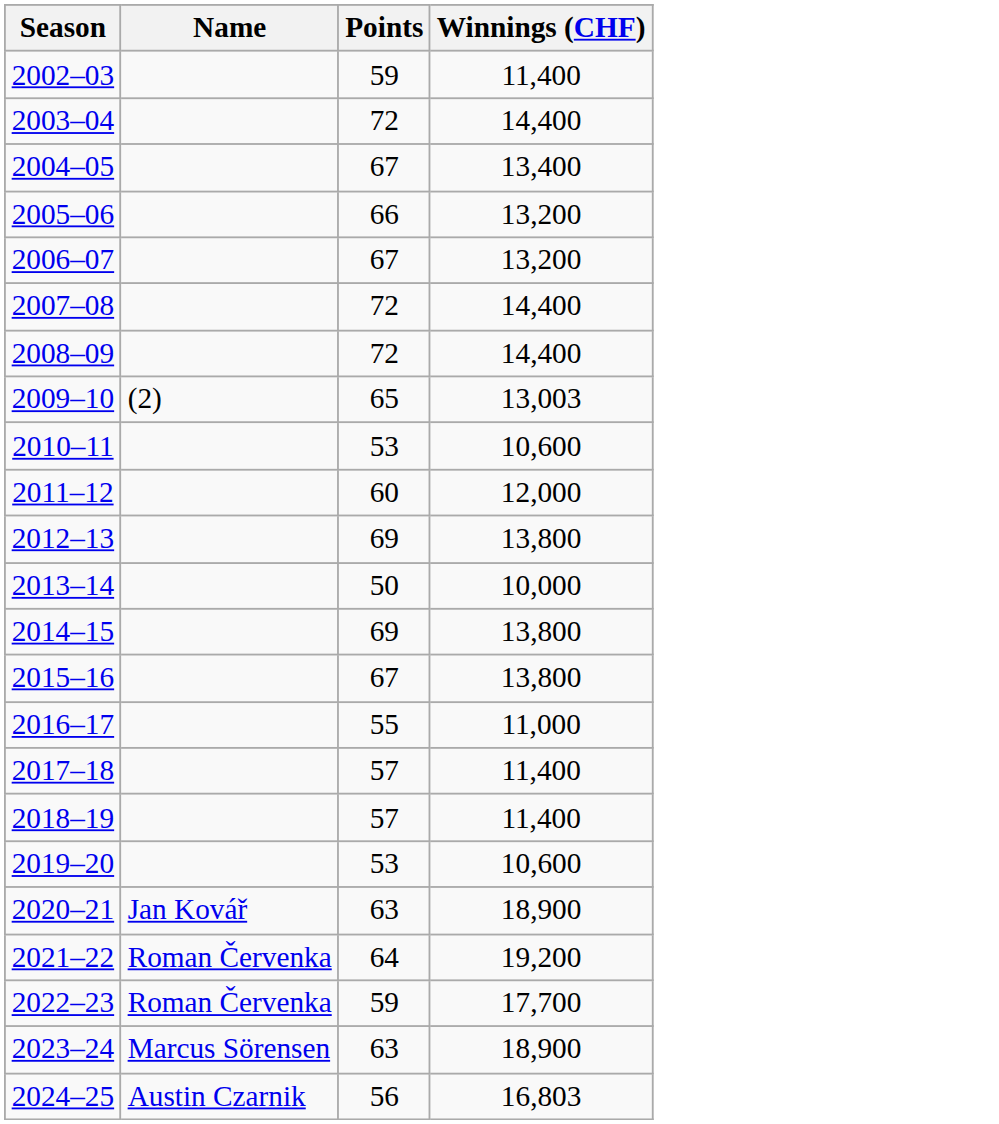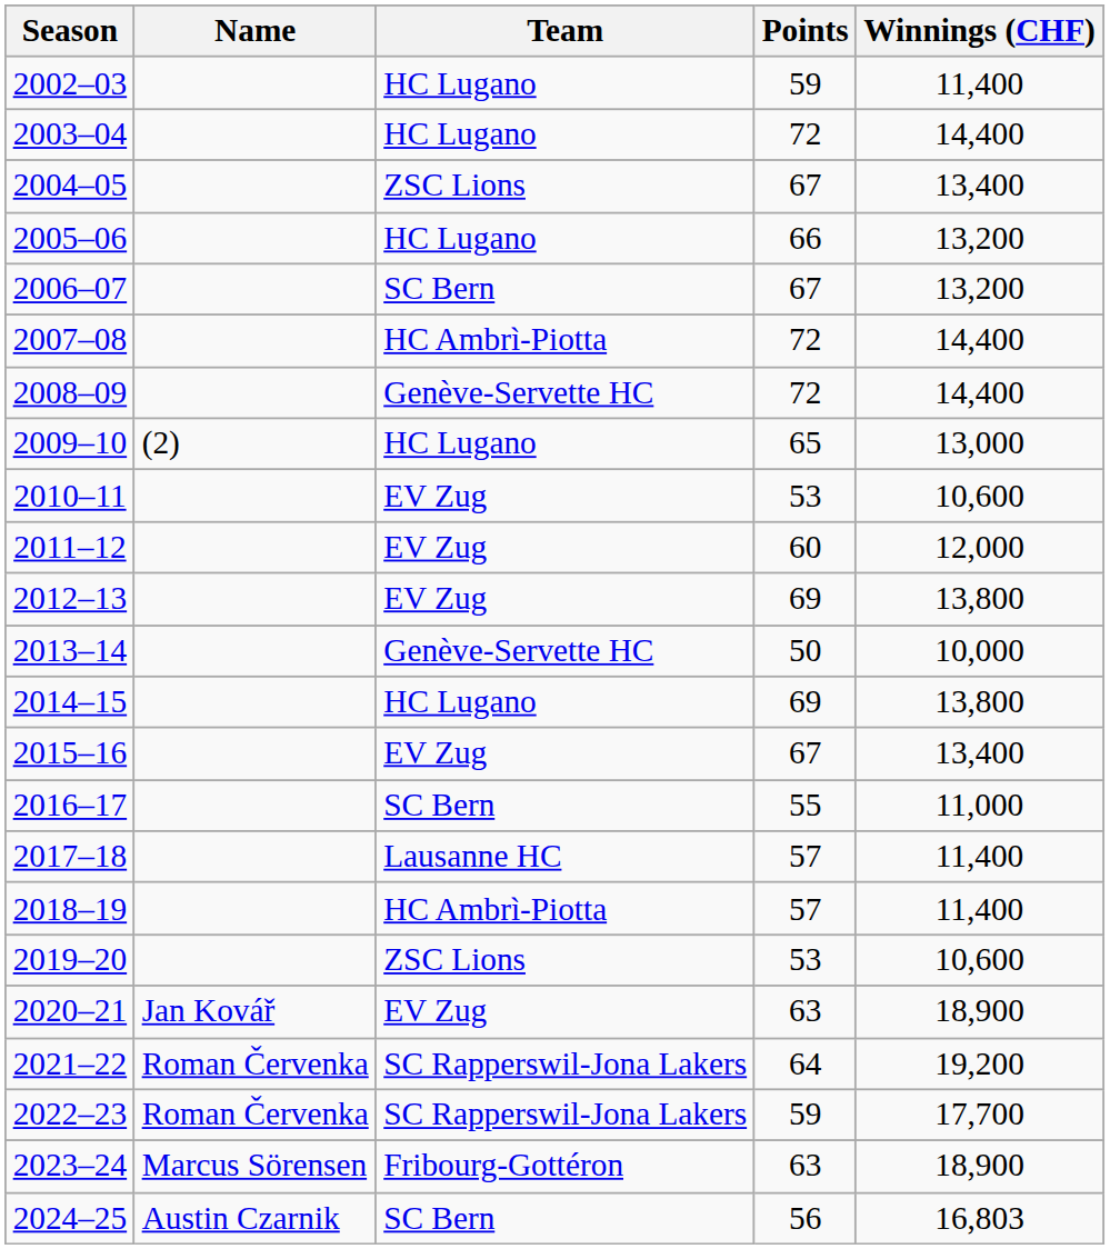 <table class="wikitable sortable">
 <tr>
 <th>Season</th>
 <th>Name</th>
+<th>Team</th>
 <th>Points</th>
 <th>Winnings (<a href='#'>CHF</a>)</th>
 </tr>
 <tr>
 <td style="text-align:center;"><a href='#'>2002–03</a></td>
 <td></td>
+<td><a href='#'>HC Lugano</a></td>
 <td style="text-align:center;">59</td>
 <td style="text-align:center;">11,400</td>
 </tr>
 <tr>
 <td style="text-align:center;"><a href='#'>2003–04</a></td>
 <td></td>
+<td><a href='#'>HC Lugano</a></td>
 <td style="text-align:center;">72</td>
 <td style="text-align:center;">14,400</td>
 </tr>
 <tr>
 <td style="text-align:center;"><a href='#'>2004–05</a></td>
 <td></td>
+<td><a href='#'>ZSC Lions</a></td>
 <td style="text-align:center;">67</td>
 <td style="text-align:center;">13,400</td>
 </tr>
 <tr>
 <td style="text-align:center;"><a href='#'>2005–06</a></td>
 <td></td>
+<td><a href='#'>HC Lugano</a></td>
 <td style="text-align:center;">66</td>
 <td style="text-align:center;">13,200</td>
 </tr>
 <tr>
 <td style="text-align:center;"><a href='#'>2006–07</a></td>
 <td></td>
+<td><a href='#'>SC Bern</a></td>
 <td style="text-align:center;">67</td>
 <td style="text-align:center;">13,200</td>
 </tr>
 <tr>
 <td style="text-align:center;"><a href='#'>2007–08</a></td>
 <td></td>
+<td><a href='#'>HC Ambrì-Piotta</a></td>
 <td style="text-align:center;">72</td>
 <td style="text-align:center;">14,400</td>
 </tr>
 <tr>
 <td style="text-align:center;"><a href='#'>2008–09</a></td>
 <td></td>
+<td><a href='#'>Genève-Servette HC</a></td>
 <td style="text-align:center;">72</td>
 <td style="text-align:center;">14,400</td>
 </tr>
 <tr>
 <td style="text-align:center;"><a href='#'>2009–10</a></td>
 <td> (2)</td>
+<td><a href='#'>HC Lugano</a></td>
 <td style="text-align:center;">65</td>
-<td style="text-align:center;">13,003</td>
+<td style="text-align:center;">13,000</td>
 </tr>
 <tr>
 <td style="text-align:center;"><a href='#'>2010–11</a></td>
 <td></td>
+<td><a href='#'>EV Zug</a></td>
 <td style="text-align:center;">53</td>
 <td style="text-align:center;">10,600</td>
 </tr>
 <tr>
 <td style="text-align:center;"><a href='#'>2011–12</a></td>
 <td></td>
+<td><a href='#'>EV Zug</a></td>
 <td style="text-align:center;">60</td>
 <td style="text-align:center;">12,000</td>
 </tr>
 <tr>
 <td style="text-align:center;"><a href='#'>2012–13</a></td>
 <td></td>
+<td><a href='#'>EV Zug</a></td>
 <td style="text-align:center;">69</td>
 <td style="text-align:center;">13,800</td>
 </tr>
 <tr>
 <td style="text-align:center;"><a href='#'>2013–14</a></td>
 <td></td>
+<td><a href='#'>Genève-Servette HC</a></td>
 <td style="text-align:center;">50</td>
 <td style="text-align:center;">10,000</td>
 </tr>
 <tr>
 <td style="text-align:center;"><a href='#'>2014–15</a></td>
 <td></td>
+<td><a href='#'>HC Lugano</a></td>
 <td style="text-align:center;">69</td>
 <td style="text-align:center;">13,800</td>
 </tr>
 <tr>
 <td style="text-align:center;"><a href='#'>2015–16</a></td>
 <td></td>
+<td><a href='#'>EV Zug</a></td>
 <td style="text-align:center;">67</td>
-<td style="text-align:center;">13,800</td>
+<td style="text-align:center;">13,400</td>
 </tr>
 <tr>
 <td style="text-align:center;"><a href='#'>2016–17</a></td>
 <td></td>
+<td><a href='#'>SC Bern</a></td>
 <td style="text-align:center;">55</td>
 <td style="text-align:center;">11,000</td>
 </tr>
 <tr>
 <td style="text-align:center;"><a href='#'>2017–18</a></td>
 <td></td>
+<td><a href='#'>Lausanne HC</a></td>
 <td style="text-align:center;">57</td>
 <td style="text-align:center;">11,400</td>
 </tr>
 <tr>
 <td style="text-align:center;"><a href='#'>2018–19</a></td>
 <td></td>
+<td><a href='#'>HC Ambrì-Piotta</a></td>
 <td style="text-align:center;">57</td>
 <td style="text-align:center;">11,400</td>
 </tr>
 <tr>
 <td style="text-align:center;"><a href='#'>2019–20</a></td>
 <td></td>
+<td><a href='#'>ZSC Lions</a></td>
 <td style="text-align:center;">53</td>
 <td style="text-align:center;">10,600</td>
 </tr>
 <tr>
 <td style="text-align:center;"><a href='#'>2020–21</a></td>
 <td><a href='#'>Jan Kovář</a></td>
+<td align="left"><a href='#'>EV Zug</a></td>
 <td style="text-align:center;">63</td>
 <td style="text-align:center;">18,900</td>
 </tr>
 <tr>
 <td style="text-align:center;"><a href='#'>2021–22</a></td>
 <td><a href='#'>Roman Červenka</a></td>
+<td align="left"><a href='#'>SC Rapperswil-Jona Lakers</a></td>
 <td style="text-align:center;">64</td>
 <td style="text-align:center;">19,200</td>
 </tr>
 <tr>
 <td style="text-align:center;"><a href='#'>2022–23</a></td>
 <td><a href='#'>Roman Červenka</a></td>
+<td align="left"><a href='#'>SC Rapperswil-Jona Lakers</a></td>
 <td style="text-align:center;">59</td>
 <td style="text-align:center;">17,700</td>
 </tr>
 <tr>
 <td style="text-align:center;"><a href='#'>2023–24</a></td>
 <td><a href='#'>Marcus Sörensen</a></td>
+<td align="left"><a href='#'>Fribourg-Gottéron</a></td>
 <td style="text-align:center;">63</td>
 <td style="text-align:center;">18,900</td>
 </tr>
 <tr>
 <td style="text-align:center;"><a href='#'>2024–25</a></td>
 <td><a href='#'>Austin Czarnik</a></td>
+<td align="left"><a href='#'>SC Bern</a></td>
 <td style="text-align:center;">56</td>
 <td style="text-align:center;">16,803</td>
 </tr>
 </table>
